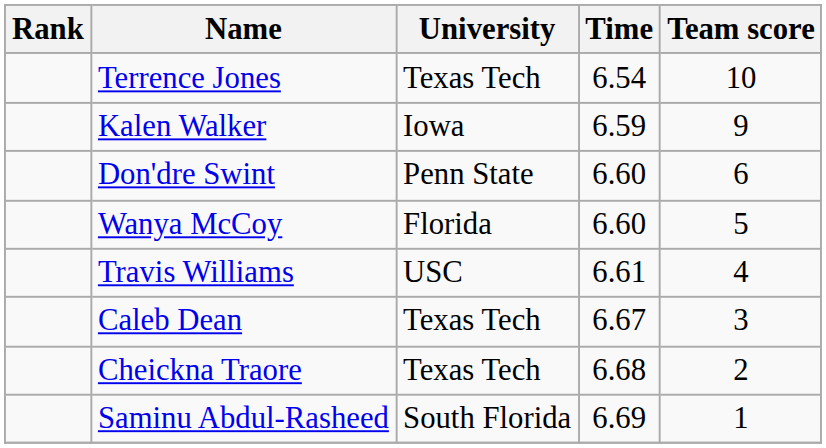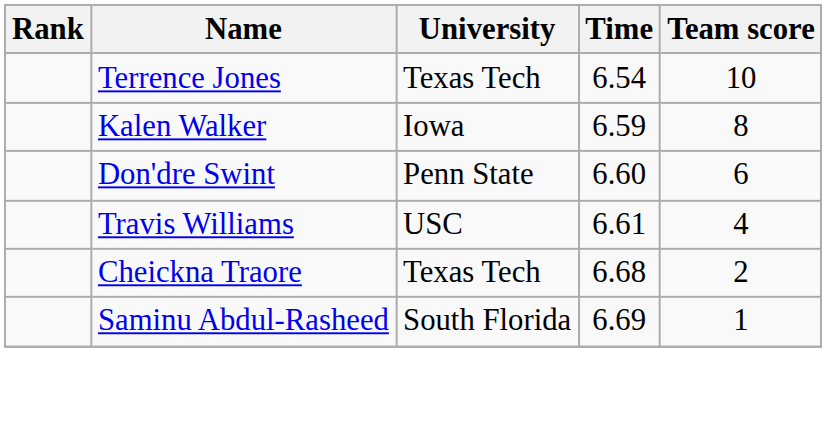 <table class="wikitable sortable plainrowheaders" style="text-align:center">
 <tr>
 <th scope="col">Rank</th>
 <th scope="col">Name</th>
 <th scope="col">University</th>
 <th scope="col">Time</th>
 <th scope="col">Team score</th>
 </tr>
 <tr>
 <td></td>
 <td align=left> <a href='#'>Terrence Jones</a></td>
 <td align=left>Texas Tech</td>
 <td>6.54</td>
 <td>10</td>
 </tr>
 <tr>
 <td></td>
 <td align=left> <a href='#'>Kalen Walker</a></td>
 <td align=left>Iowa</td>
 <td>6.59</td>
-<td>9</td>
+<td>8</td>
 </tr>
 <tr>
 <td></td>
 <td align=left> <a href='#'>Don'dre Swint</a></td>
 <td align=left>Penn State</td>
 <td>6.60</td>
 <td>6</td>
 </tr>
 <tr>
 <td></td>
-<td align=left> <a href='#'>Wanya McCoy</a></td>
-<td align=left>Florida</td>
-<td>6.60</td>
-<td>5</td>
-</tr>
-<tr>
-<td></td>
 <td align=left> <a href='#'>Travis Williams</a></td>
 <td align=left>USC</td>
 <td>6.61</td>
 <td>4</td>
-</tr>
-<tr>
-<td></td>
-<td align=left> <a href='#'>Caleb Dean</a></td>
-<td align=left>Texas Tech</td>
-<td>6.67</td>
-<td>3</td>
 </tr>
 <tr>
 <td></td>
 <td align=left> <a href='#'>Cheickna Traore</a></td>
 <td align=left>Texas Tech</td>
 <td>6.68</td>
 <td>2</td>
 </tr>
 <tr>
 <td></td>
 <td align=left> <a href='#'>Saminu Abdul-Rasheed</a></td>
 <td align=left>South Florida</td>
 <td>6.69</td>
 <td>1</td>
 </tr>
 <tr>
 </tr>
 </table>
